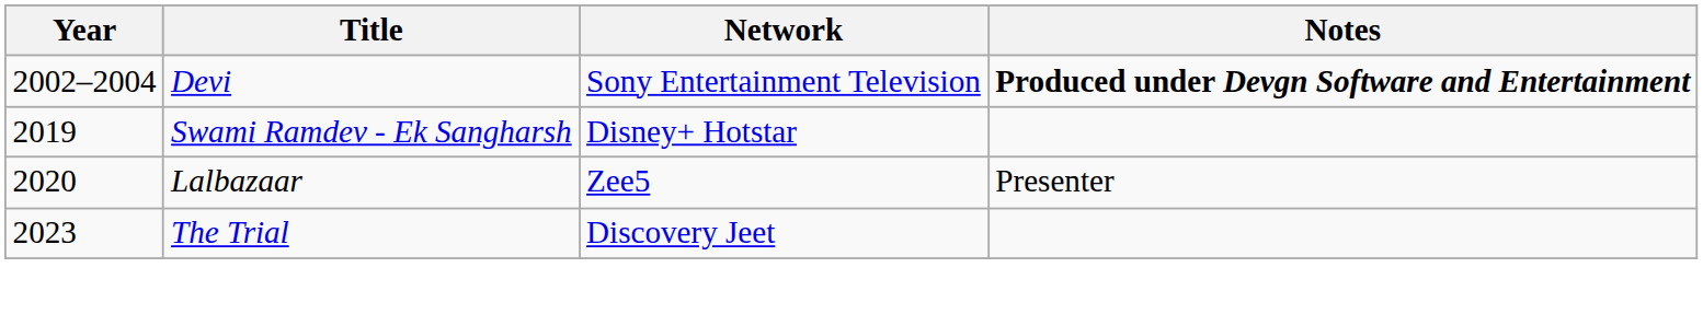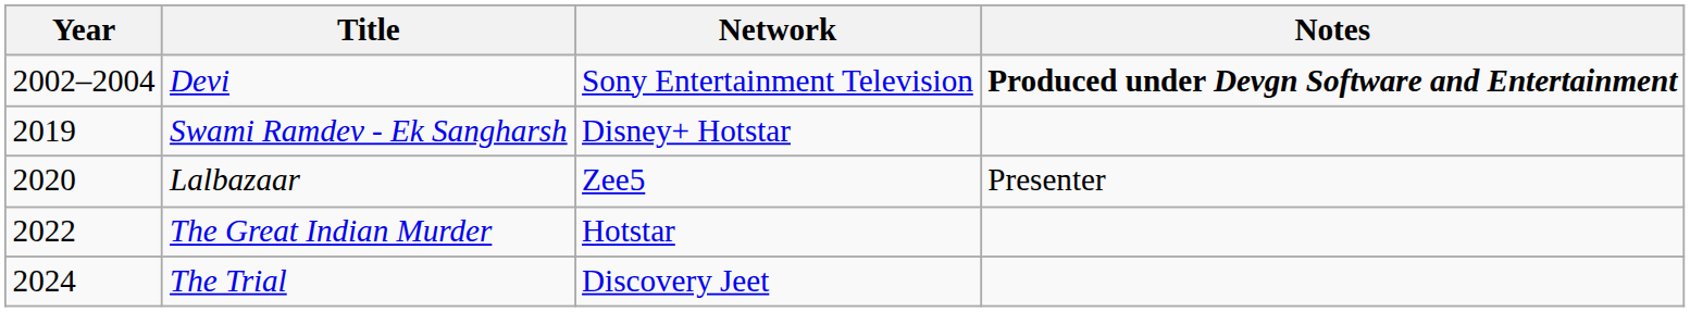 <table class="wikitable">
 <tr style="background:#ccc; text-align:center;">
 <th>Year</th>
 <th>Title</th>
 <th>Network</th>
 <th>Notes</th>
 </tr>
 <tr>
 <td>2002–2004</td>
 <td><em><a href='#'>Devi</a></em></td>
 <td><a href='#'>Sony Entertainment Television</a></td>
 <td><strong>Produced under  <em>Devgn Software and Entertainment</em></strong></td>
 </tr>
 <tr>
 <td>2019</td>
 <td><em><a href='#'>Swami Ramdev - Ek Sangharsh</a></em></td>
 <td><a href='#'>Disney+ Hotstar</a></td>
 <td></td>
 </tr>
 <tr>
 <td>2020</td>
 <td><em>Lalbazaar</em></td>
 <td><a href='#'>Zee5</a></td>
 <td>Presenter</td>
 </tr>
 <tr>
-<td>2023</td>
+<td>2022</td>
+<td><em><a href='#'>The Great Indian Murder</a></em></td>
+<td><a href='#'>Hotstar</a></td>
+<td></td>
+</tr>
+<tr>
+<td>2024</td>
 <td><em><a href='#'>The Trial</a></em></td>
 <td><a href='#'>Discovery Jeet</a></td>
 <td></td>
 </tr>
 </table>
